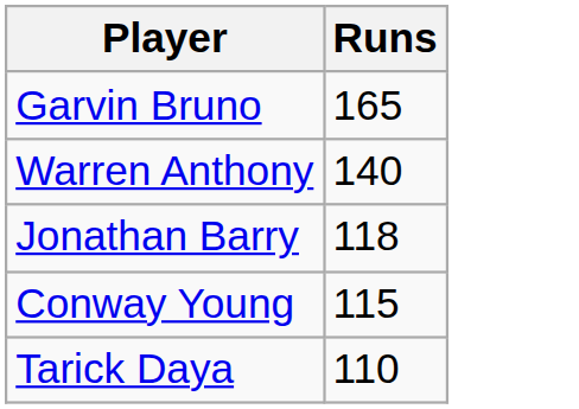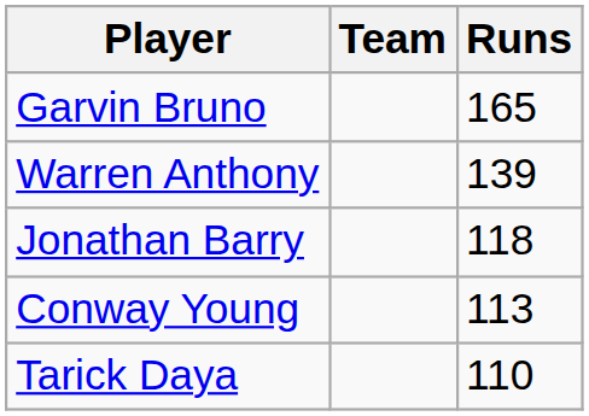 <table class="wikitable">
 <tr>
 <th>Player</th>
+<th>Team</th>
 <th>Runs</th>
 </tr>
 <tr>
 <td><a href='#'>Garvin Bruno</a></td>
+<td></td>
 <td>165</td>
 </tr>
 <tr>
 <td><a href='#'>Warren Anthony</a></td>
-<td>140</td>
+<td></td>
+<td>139</td>
 </tr>
 <tr>
 <td><a href='#'>Jonathan Barry</a></td>
+<td></td>
 <td>118</td>
 </tr>
 <tr>
 <td><a href='#'>Conway Young</a></td>
-<td>115</td>
+<td></td>
+<td>113</td>
 </tr>
 <tr>
 <td><a href='#'>Tarick Daya</a></td>
+<td></td>
 <td>110</td>
 </tr>
 </table>
